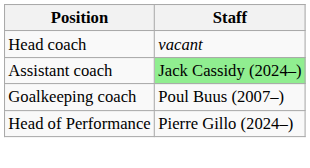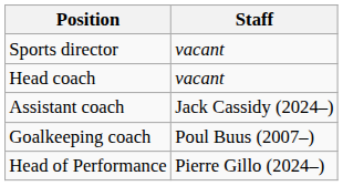 <table class=wikitable>
 <tr>
 <th>Position</th>
 <th>Staff</th>
+</tr>
+<tr>
+<td>Sports director</td>
+<td><em>vacant</em></td>
 </tr>
 <tr>
 <td>Head coach</td>
 <td><em>vacant</em></td>
 </tr>
 <tr>
 <td>Assistant coach</td>
-<td style="background: lightgreen;">  Jack Cassidy (2024–)</td>
+<td>  Jack Cassidy (2024–)</td>
 </tr>
 <tr>
 <td>Goalkeeping coach</td>
 <td> Poul Buus (2007–)</td>
 </tr>
 <tr>
 <td>Head of Performance</td>
 <td> Pierre Gillo (2024–)</td>
 </tr>
 </table>
